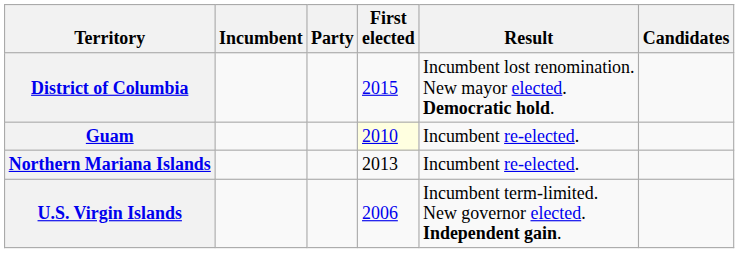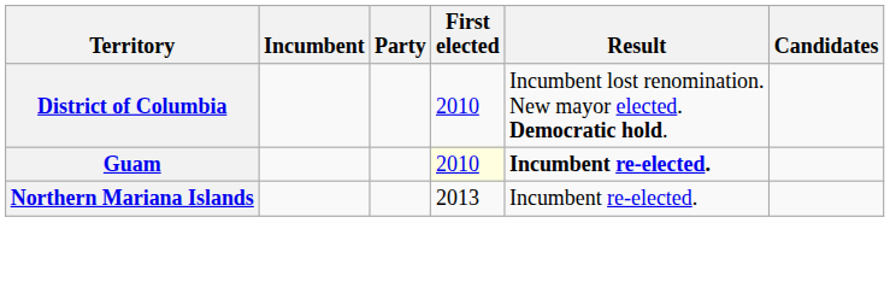 <table class="wikitable sortable">
 <tr valign=bottom>
 <th>Territory</th>
 <th>Incumbent</th>
 <th>Party</th>
 <th>First<br>elected</th>
 <th>Result</th>
 <th>Candidates</th>
 </tr>
 <tr>
 <th><a href='#'>District of Columbia</a></th>
 <td></td>
 <td></td>
-<td><a href='#'>2015</a></td>
+<td><a href='#'>2010</a></td>
 <td>Incumbent lost renomination.<br>New mayor <a href='#'>elected</a>.<br><strong>Democratic hold</strong>.</td>
 <td nowrap></td>
 </tr>
 <tr>
 <th><a href='#'>Guam</a></th>
 <td></td>
 <td></td>
 <td style="background: lightyellow;"><a href='#'>2010</a></td>
-<td>Incumbent <a href='#'>re-elected</a>.</td>
+<td><strong>Incumbent <a href='#'>re-elected</a>.</strong></td>
 <td nowrap></td>
 </tr>
 <tr>
 <th><a href='#'>Northern Mariana Islands</a></th>
 <td></td>
 <td></td>
 <td>2013</td>
 <td>Incumbent <a href='#'>re-elected</a>.</td>
 <td nowrap></td>
 </tr>
-<tr>
-<th><a href='#'>U.S. Virgin Islands</a></th>
-<td></td>
-<td></td>
-<td><a href='#'>2006</a></td>
-<td>Incumbent term-limited.<br>New governor <a href='#'>elected</a>.<br><strong>Independent gain</strong>.</td>
-<td nowrap></td>
-</tr>
 </table>
